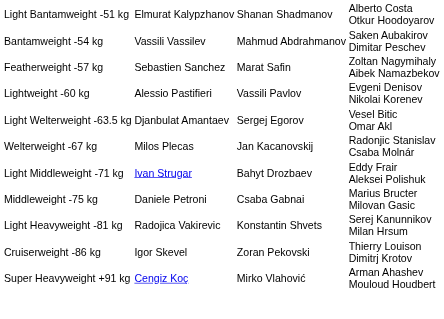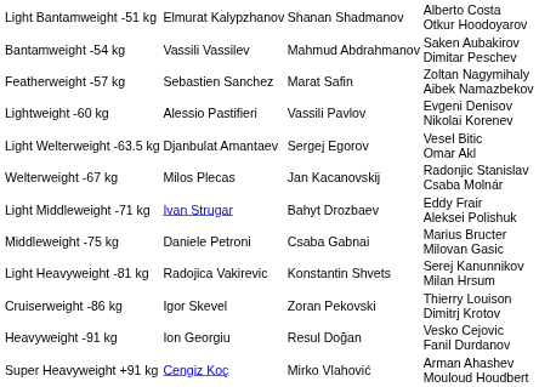 <table>
 <tr>
 <td>Light Bantamweight -51 kg</td>
 <td>Elmurat Kalypzhanov </td>
 <td>Shanan Shadmanov </td>
 <td>Alberto Costa <br>Otkur Hoodoyarov </td>
 </tr>
 <tr>
 <td>Bantamweight -54 kg</td>
 <td>Vassili Vassilev </td>
 <td>Mahmud Abdrahmanov </td>
 <td>Saken Aubakirov <br>Dimitar Peschev </td>
 </tr>
 <tr>
 <td>Featherweight -57 kg</td>
 <td>Sebastien Sanchez </td>
 <td>Marat Safin </td>
 <td>Zoltan Nagymihaly <br>Aibek Namazbekov </td>
 </tr>
 <tr>
 <td>Lightweight -60 kg</td>
 <td>Alessio Pastifieri </td>
 <td>Vassili Pavlov </td>
 <td>Evgeni Denisov <br>Nikolai Korenev </td>
 </tr>
 <tr>
 <td>Light Welterweight -63.5 kg</td>
 <td>Djanbulat Amantaev </td>
 <td>Sergej Egorov </td>
 <td>Vesel Bitic <br>Omar Akl </td>
 </tr>
 <tr>
 <td>Welterweight -67 kg</td>
 <td>Milos Plecas  </td>
 <td>Jan Kacanovskij </td>
 <td>Radonjic Stanislav <br>Csaba Molnár </td>
 </tr>
 <tr>
 <td>Light Middleweight -71 kg</td>
 <td><a href='#'>Ivan Strugar</a> </td>
 <td>Bahyt Drozbaev </td>
 <td>Eddy Frair <br>Aleksei Polishuk </td>
 </tr>
 <tr>
 <td>Middleweight -75 kg</td>
 <td>Daniele Petroni </td>
 <td>Csaba Gabnai </td>
 <td>Marius Bructer <br>Milovan Gasic </td>
 </tr>
 <tr>
 <td>Light Heavyweight -81 kg</td>
 <td>Radojica Vakirevic </td>
 <td>Konstantin Shvets </td>
 <td>Serej Kanunnikov <br>Milan Hrsum </td>
 </tr>
 <tr>
 <td>Cruiserweight -86 kg</td>
 <td>Igor Skevel </td>
 <td>Zoran Pekovski </td>
 <td>Thierry Louison <br>Dimitrj Krotov </td>
 </tr>
 <tr>
+<td>Heavyweight -91 kg</td>
+<td>Ion Georgiu </td>
+<td>Resul Doğan </td>
+<td>Vesko Cejovic <br>Fanil Durdanov </td>
+</tr>
+<tr>
 <td>Super Heavyweight +91 kg</td>
 <td><a href='#'>Cengiz Koç</a> </td>
 <td>Mirko Vlahović </td>
 <td>Arman Ahashev <br>Mouloud Houdbert </td>
 </tr>
 <tr>
 </tr>
 </table>
